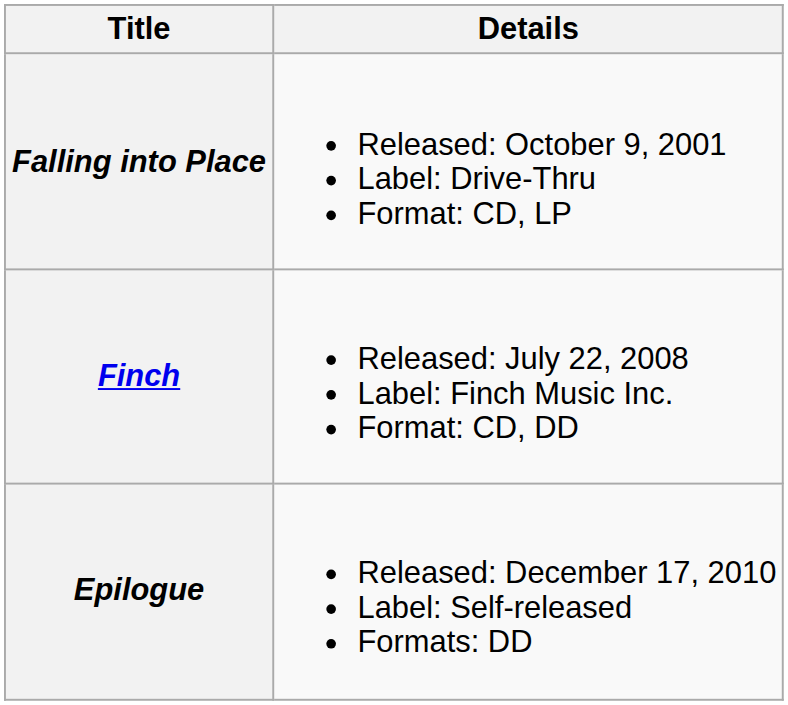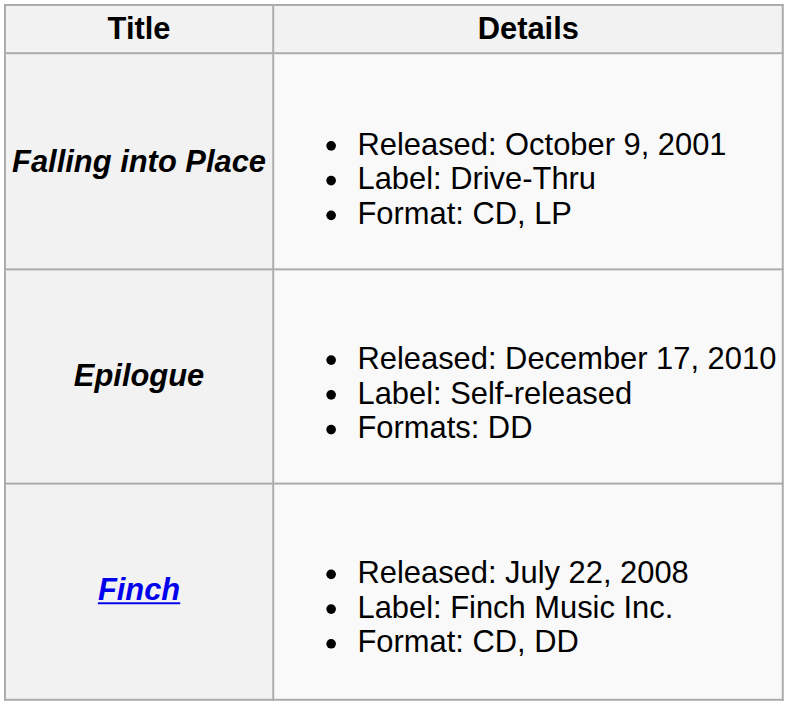 <table class="wikitable plainrowheaders">
 <tr>
 <th>Title</th>
 <th>Details</th>
 </tr>
 <tr>
 <th scope="row"><em>Falling into Place</em></th>
 <td><br><ul><li>Released: October 9, 2001</li><li>Label: Drive-Thru</li><li>Format: CD, LP</li></ul></td>
 </tr>
 <tr>
+<th scope="row"><em>Epilogue</em></th>
+<td><br><ul><li>Released: December 17, 2010</li><li>Label: Self-released</li><li>Formats: DD</li></ul></td>
+</tr>
+<tr>
 <th scope="row"><em><a href='#'>Finch</a></em></th>
 <td><br><ul><li>Released: July 22, 2008</li><li>Label: Finch Music Inc.</li><li>Format: CD, DD</li></ul></td>
 </tr>
-<tr>
-<th scope="row"><em>Epilogue</em></th>
-<td><br><ul><li>Released: December 17, 2010</li><li>Label: Self-released</li><li>Formats: DD</li></ul></td>
-</tr>
 </table>
